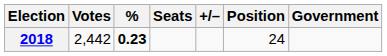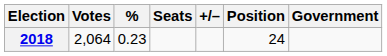 <table class=wikitable style="text-align: right;">
 <tr>
 <th>Election</th>
 <th>Votes</th>
 <th>%</th>
 <th>Seats</th>
 <th>+/–</th>
 <th>Position</th>
 <th>Government</th>
 </tr>
 <tr>
 <th><a href='#'>2018</a></th>
-<td>2,442</td>
-<td><strong>0.23</strong></td>
+<td>2,064</td>
+<td>0.23</td>
 <td></td>
 <td></td>
 <td> 24</td>
 <td></td>
 </tr>
 </table>
